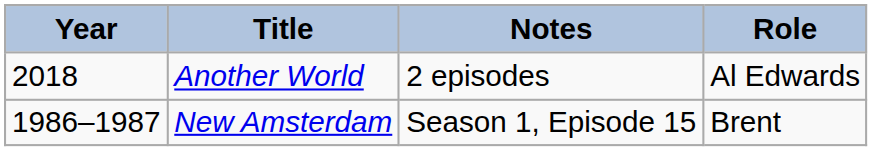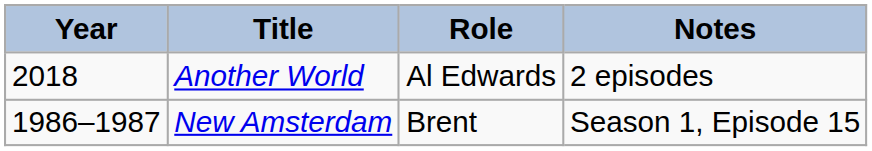 <table class="wikitable" style="font-size:90%;">
 <tr>
 <th style="background:#B0C4DE;">Year</th>
 <th style="background:#B0C4DE;">Title</th>
+<th style="background:#B0C4DE;">Role</th>
 <th style="background:#B0C4DE;">Notes</th>
-<th style="background:#B0C4DE;">Role</th>
 </tr>
 <tr>
 <td>2018</td>
 <td><em><a href='#'>Another World</a></em></td>
+<td>Al Edwards</td>
 <td>2 episodes</td>
-<td>Al Edwards</td>
 </tr>
 <tr>
 <td>1986–1987</td>
 <td><em><a href='#'>New Amsterdam</a></em></td>
+<td>Brent</td>
 <td>Season 1, Episode 15</td>
-<td>Brent</td>
 </tr>
 </table>
